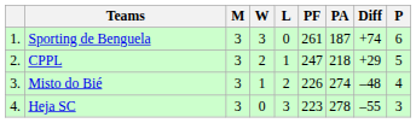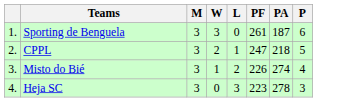 <table class="wikitable" style="text-align:center">
 <tr>
 <th width=15></th>
 <th width=220>Teams</th>
 <th width=20>M</th>
 <th width=20>W</th>
 <th width=20>L</th>
 <th width=20>PF</th>
 <th width=20>PA</th>
-<th width=30>Diff</th>
 <th width=20>P</th>
 </tr>
 <tr style="background: #ccffcc;">
 <td>1.</td>
 <td align=left><a href='#'>Sporting de Benguela</a></td>
 <td>3</td>
 <td>3</td>
 <td>0</td>
 <td>261</td>
 <td>187</td>
-<td>+74</td>
 <td>6</td>
 </tr>
 <tr style="background: #ccffcc;">
 <td>2.</td>
 <td align=left><a href='#'>CPPL</a></td>
 <td>3</td>
 <td>2</td>
 <td>1</td>
 <td>247</td>
 <td>218</td>
-<td>+29</td>
 <td>5</td>
 </tr>
 <tr style="background: #ccffcc;">
 <td>3.</td>
 <td align=left><a href='#'>Misto do Bié</a></td>
 <td>3</td>
 <td>1</td>
 <td>2</td>
 <td>226</td>
 <td>274</td>
-<td>–48</td>
 <td>4</td>
 </tr>
 <tr style="background: #ccffcc;">
 <td>4.</td>
 <td align=left><a href='#'>Heja SC</a></td>
 <td>3</td>
 <td>0</td>
 <td>3</td>
 <td>223</td>
 <td>278</td>
-<td>–55</td>
 <td>3</td>
 </tr>
 </table>
